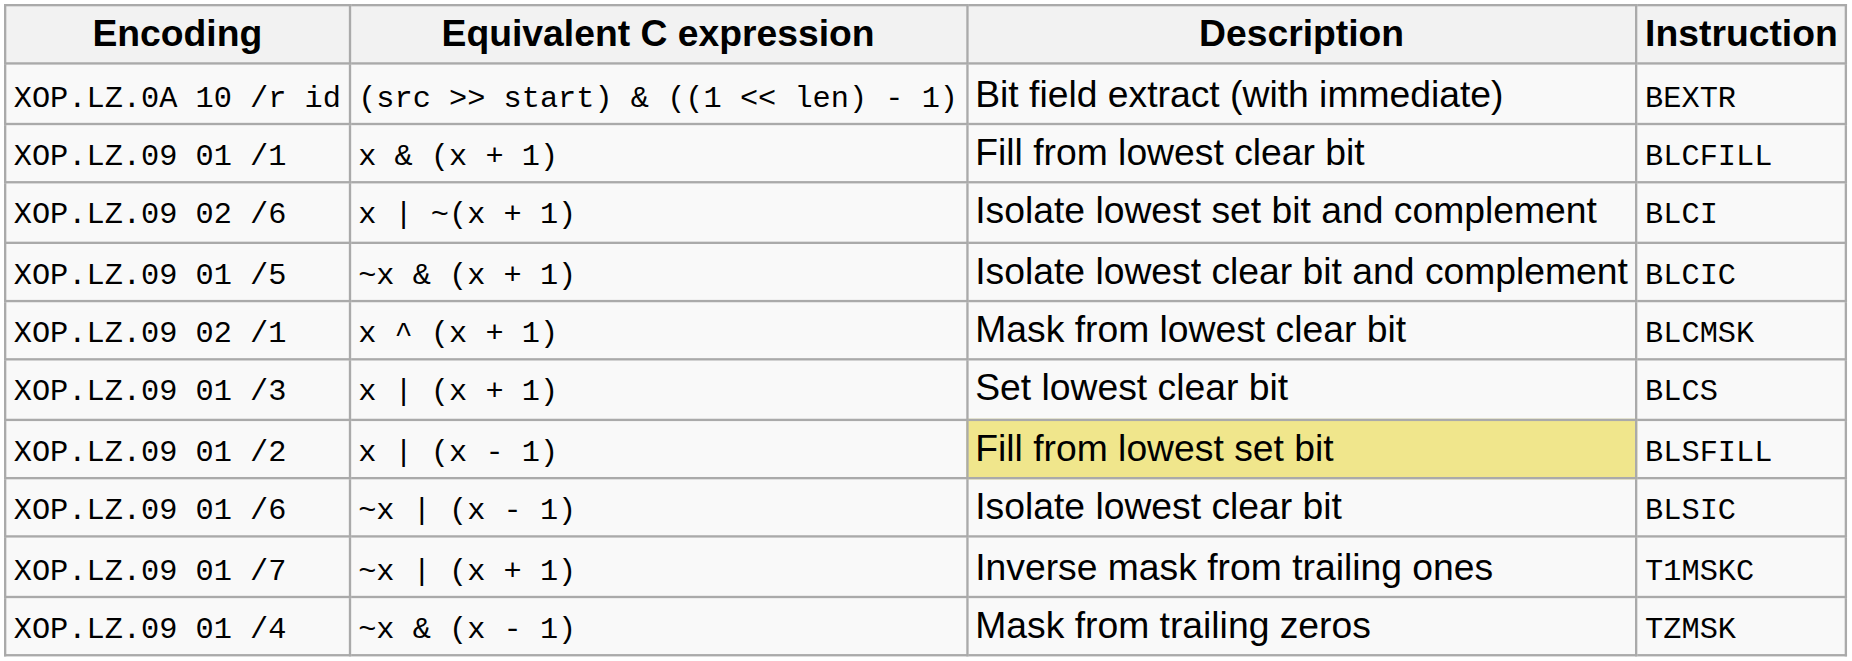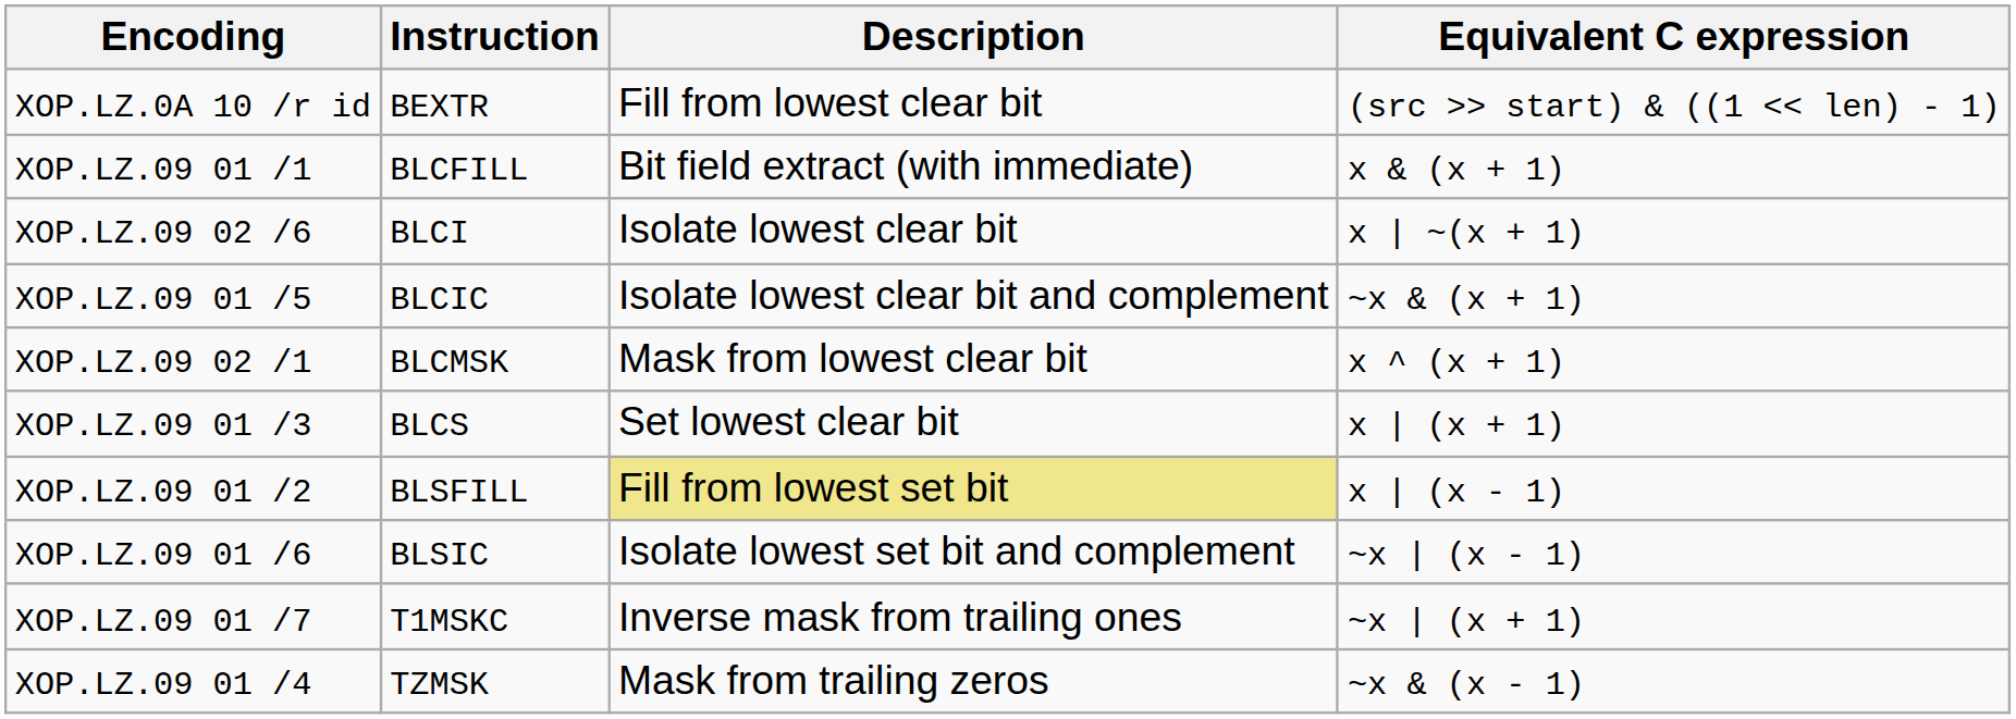 <table class="wikitable">
 <tr>
 <th>Encoding</th>
+<th>Instruction</th>
+<th>Description</th>
 <th>Equivalent C expression</th>
-<th>Description</th>
-<th>Instruction</th>
 </tr>
 <tr>
 <td><code>XOP.LZ.0A 10 /r id</code></td>
+<td><code>BEXTR</code></td>
+<td>Fill from lowest clear bit</td>
 <td><code>(src >> start) & ((1 << len) - 1)</code></td>
-<td>Bit field extract (with immediate)</td>
-<td><code>BEXTR</code></td>
 </tr>
 <tr>
 <td><code>XOP.LZ.09 01 /1</code></td>
+<td><code>BLCFILL</code></td>
+<td>Bit field extract (with immediate)</td>
 <td><code>x & (x + 1)</code></td>
-<td>Fill from lowest clear bit</td>
-<td><code>BLCFILL</code></td>
 </tr>
 <tr>
 <td><code>XOP.LZ.09 02 /6</code></td>
+<td><code>BLCI</code></td>
+<td>Isolate lowest clear bit</td>
 <td><code>x &#124; ~(x + 1)</code></td>
-<td>Isolate lowest set bit and complement</td>
-<td><code>BLCI</code></td>
 </tr>
 <tr>
 <td><code>XOP.LZ.09 01 /5</code></td>
+<td><code>BLCIC</code></td>
+<td>Isolate lowest clear bit and complement</td>
 <td><code>~x & (x + 1)</code></td>
-<td>Isolate lowest clear bit and complement</td>
-<td><code>BLCIC</code></td>
 </tr>
 <tr>
 <td><code>XOP.LZ.09 02 /1</code></td>
+<td><code>BLCMSK</code></td>
+<td>Mask from lowest clear bit</td>
 <td><code>x ^ (x + 1)</code></td>
-<td>Mask from lowest clear bit</td>
-<td><code>BLCMSK</code></td>
 </tr>
 <tr>
 <td><code>XOP.LZ.09 01 /3</code></td>
+<td><code>BLCS</code></td>
+<td>Set lowest clear bit</td>
 <td><code>x &#124; (x + 1)</code></td>
-<td>Set lowest clear bit</td>
-<td><code>BLCS</code></td>
 </tr>
 <tr>
 <td><code>XOP.LZ.09 01 /2</code></td>
+<td><code>BLSFILL</code></td>
+<td style="background: khaki;">Fill from lowest set bit</td>
 <td><code>x &#124; (x - 1)</code></td>
-<td style="background: khaki;">Fill from lowest set bit</td>
-<td><code>BLSFILL</code></td>
 </tr>
 <tr>
 <td><code>XOP.LZ.09 01 /6</code></td>
+<td><code>BLSIC</code></td>
+<td>Isolate lowest set bit and complement</td>
 <td><code>~x &#124; (x - 1)</code></td>
-<td>Isolate lowest clear bit</td>
-<td><code>BLSIC</code></td>
 </tr>
 <tr>
 <td><code>XOP.LZ.09 01 /7</code></td>
+<td><code>T1MSKC</code></td>
+<td>Inverse mask from trailing ones</td>
 <td><code>~x &#124; (x + 1)</code></td>
-<td>Inverse mask from trailing ones</td>
-<td><code>T1MSKC</code></td>
 </tr>
 <tr>
 <td><code>XOP.LZ.09 01 /4</code></td>
+<td><code>TZMSK</code></td>
+<td>Mask from trailing zeros</td>
 <td><code>~x & (x - 1)</code></td>
-<td>Mask from trailing zeros</td>
-<td><code>TZMSK</code></td>
 </tr>
 </table>
